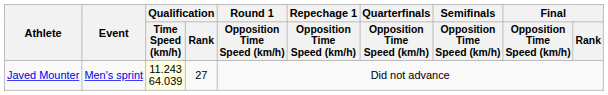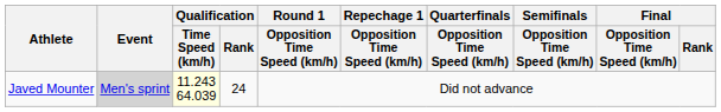 <table class="wikitable" style="font-size:90%">
 <tr>
 <th rowspan="2">Athlete</th>
 <th rowspan="2">Event</th>
 <th colspan=2>Qualification</th>
 <th>Round 1</th>
 <th>Repechage 1</th>
 <th>Quarterfinals</th>
 <th>Semifinals</th>
 <th colspan=2>Final</th>
 </tr>
 <tr style="font-size:95%">
 <th>Time<br>Speed<br>(km/h)</th>
 <th>Rank</th>
 <th>Opposition<br>Time<br>Speed (km/h)</th>
 <th>Opposition<br>Time<br>Speed (km/h)</th>
 <th>Opposition<br>Time<br>Speed (km/h)</th>
 <th>Opposition<br>Time<br>Speed (km/h)</th>
 <th>Opposition<br>Time<br>Speed (km/h)</th>
 <th>Rank</th>
 </tr>
 <tr align=center>
 <td align=left><a href='#'>Javed Mounter</a></td>
-<td align=left><a href='#'>Men's sprint</a></td>
+<td align=left style="background: lightgrey;"><a href='#'>Men's sprint</a></td>
 <td style="background: lightyellow;">11.243<br>64.039</td>
-<td>27</td>
+<td>24</td>
 <td colspan=6>Did not advance</td>
 </tr>
 </table>
